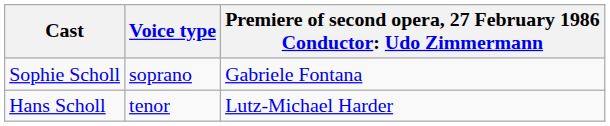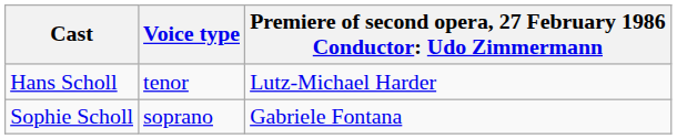 <table class="wikitable">
 <tr>
 <th>Cast</th>
 <th><a href='#'>Voice type</a></th>
 <th>Premiere of second opera, 27 February 1986<br><a href='#'>Conductor</a>: <a href='#'>Udo Zimmermann</a></th>
 </tr>
 <tr>
+<td><a href='#'>Hans Scholl</a></td>
+<td><a href='#'>tenor</a></td>
+<td><a href='#'>Lutz-Michael Harder</a></td>
+</tr>
+<tr>
 <td><a href='#'>Sophie Scholl</a></td>
 <td><a href='#'>soprano</a></td>
 <td><a href='#'>Gabriele Fontana</a></td>
 </tr>
-<tr>
-<td><a href='#'>Hans Scholl</a></td>
-<td><a href='#'>tenor</a></td>
-<td><a href='#'>Lutz-Michael Harder</a></td>
-</tr>
 </table>
